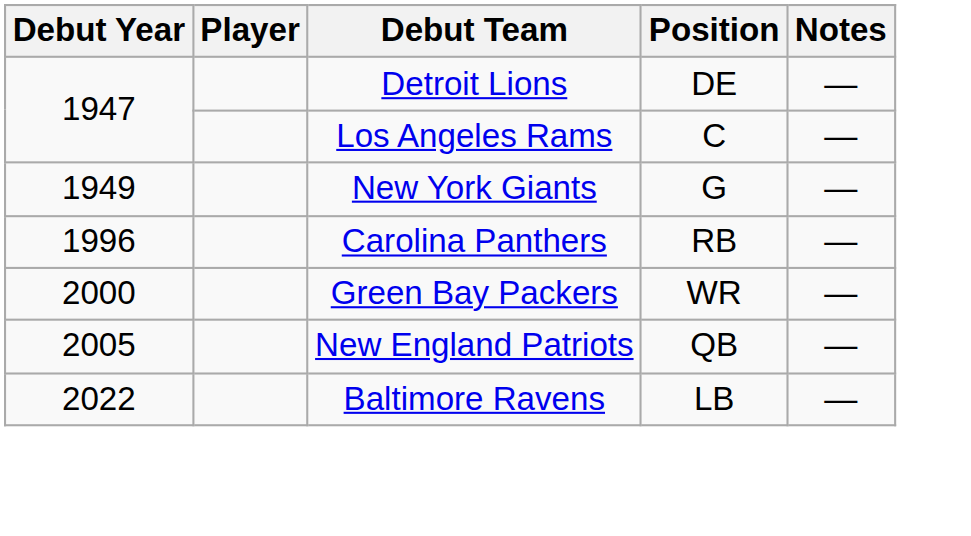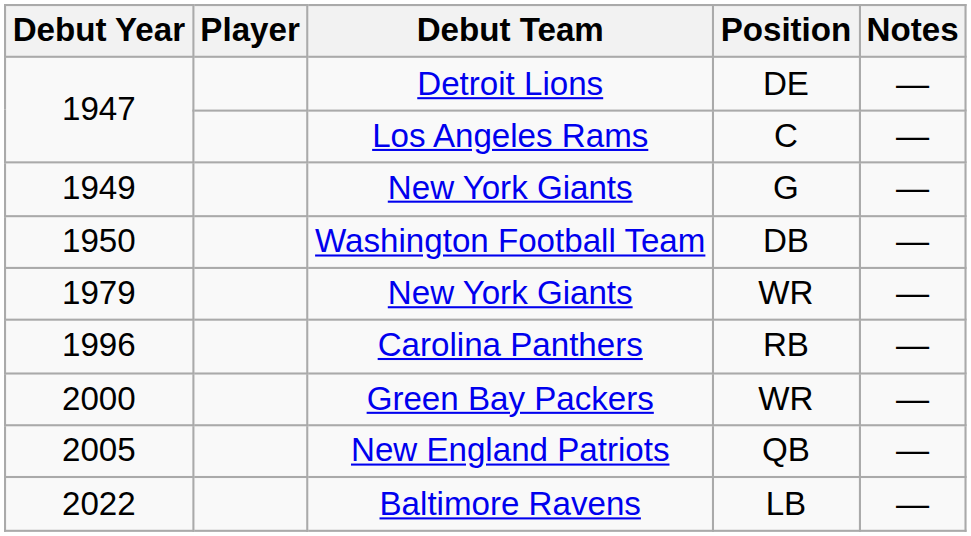 <table class="wikitable sortable" style="text-align: center;">
 <tr>
 <th>Debut Year</th>
 <th>Player</th>
 <th>Debut Team</th>
 <th>Position</th>
 <th>Notes</th>
 </tr>
 <tr>
 <td rowspan="2">1947</td>
 <td></td>
 <td><a href='#'>Detroit Lions</a></td>
 <td>DE</td>
 <td>—</td>
 </tr>
 <tr>
 <td></td>
 <td><a href='#'>Los Angeles Rams</a></td>
 <td>C</td>
 <td>—</td>
 </tr>
 <tr>
 <td>1949</td>
 <td></td>
 <td><a href='#'>New York Giants</a></td>
 <td>G</td>
+<td>—</td>
+</tr>
+<tr>
+<td>1950</td>
+<td></td>
+<td><a href='#'>Washington Football Team</a></td>
+<td>DB</td>
+<td>—</td>
+</tr>
+<tr>
+<td>1979</td>
+<td></td>
+<td><a href='#'>New York Giants</a></td>
+<td>WR</td>
 <td>—</td>
 </tr>
 <tr>
 <td>1996</td>
 <td></td>
 <td><a href='#'>Carolina Panthers</a></td>
 <td>RB</td>
 <td>—</td>
 </tr>
 <tr>
 <td>2000</td>
 <td></td>
 <td><a href='#'>Green Bay Packers</a></td>
 <td>WR</td>
 <td>—</td>
 </tr>
 <tr>
 <td>2005</td>
 <td></td>
 <td><a href='#'>New England Patriots</a></td>
 <td>QB</td>
 <td>—</td>
 </tr>
 <tr>
 <td>2022</td>
 <td></td>
 <td><a href='#'>Baltimore Ravens</a></td>
 <td>LB</td>
 <td>—</td>
 </tr>
 </table>
